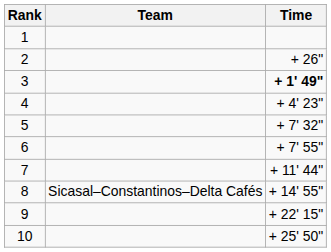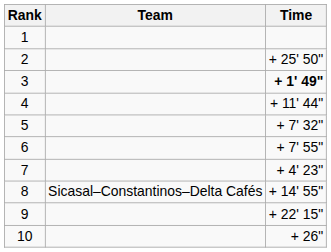 <table class="wikitable">
 <tr>
 <th scope="col">Rank</th>
 <th scope="col">Team</th>
 <th scope="col">Time</th>
 </tr>
 <tr>
 <td style="text-align:center;">1</td>
 <td></td>
 <td></td>
 </tr>
 <tr>
 <td style="text-align:center;">2</td>
 <td></td>
-<td style="text-align:right;">+ 26"</td>
+<td style="text-align:right;">+ 25' 50"</td>
 </tr>
 <tr>
 <td style="text-align:center;">3</td>
 <td></td>
 <td style="text-align:right;"><strong>+ 1' 49"</strong></td>
 </tr>
 <tr>
 <td style="text-align:center;">4</td>
 <td></td>
-<td style="text-align:right;">+ 4' 23"</td>
+<td style="text-align:right;">+ 11' 44"</td>
 </tr>
 <tr>
 <td style="text-align:center;">5</td>
 <td></td>
 <td style="text-align:right;">+ 7' 32"</td>
 </tr>
 <tr>
 <td style="text-align:center;">6</td>
 <td></td>
 <td style="text-align:right;">+ 7' 55"</td>
 </tr>
 <tr>
 <td style="text-align:center;">7</td>
 <td></td>
-<td style="text-align:right;">+ 11' 44"</td>
+<td style="text-align:right;">+ 4' 23"</td>
 </tr>
 <tr>
 <td style="text-align:center;">8</td>
 <td>Sicasal–Constantinos–Delta Cafés</td>
 <td style="text-align:right;">+ 14' 55"</td>
 </tr>
 <tr>
 <td style="text-align:center;">9</td>
 <td></td>
 <td style="text-align:right;">+ 22' 15"</td>
 </tr>
 <tr>
 <td style="text-align:center;">10</td>
 <td></td>
-<td style="text-align:right;">+ 25' 50"</td>
+<td style="text-align:right;">+ 26"</td>
 </tr>
 </table>
